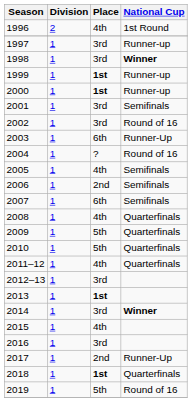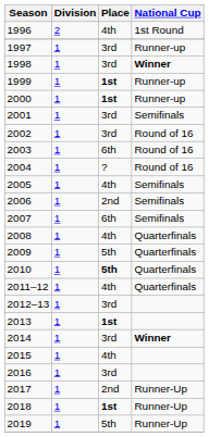 <table class="wikitable">
 <tr style="background:#f0f6fa;">
 <th><strong>Season</strong></th>
 <th><strong>Division</strong></th>
 <th><strong>Place</strong></th>
 <th><strong><a href='#'>National Cup</a></strong></th>
 </tr>
 <tr>
 <td>1996</td>
 <td><a href='#'>2</a></td>
 <td>4th</td>
 <td>1st Round</td>
 </tr>
 <tr>
 </tr>
 <tr>
 <td>1997</td>
 <td><a href='#'>1</a></td>
 <td>3rd</td>
 <td>Runner-up</td>
 </tr>
 <tr>
 <td>1998</td>
 <td><a href='#'>1</a></td>
 <td>3rd</td>
 <td><strong>Winner</strong></td>
 </tr>
 <tr>
 <td>1999</td>
 <td><a href='#'>1</a></td>
 <td><strong>1st</strong></td>
 <td>Runner-up</td>
 </tr>
 <tr>
 <td>2000</td>
 <td><a href='#'>1</a></td>
 <td><strong>1st</strong></td>
 <td>Runner-up</td>
 </tr>
 <tr>
 <td>2001</td>
 <td><a href='#'>1</a></td>
 <td>3rd</td>
 <td>Semifinals</td>
 </tr>
 <tr>
 <td>2002</td>
 <td><a href='#'>1</a></td>
 <td>3rd</td>
 <td>Round of 16</td>
 </tr>
 <tr>
 <td>2003</td>
 <td><a href='#'>1</a></td>
 <td>6th</td>
-<td>Runner-Up</td>
+<td>Round of 16</td>
 </tr>
 <tr>
 <td>2004</td>
 <td><a href='#'>1</a></td>
 <td>?</td>
 <td>Round of 16</td>
 </tr>
 <tr>
 <td>2005</td>
 <td><a href='#'>1</a></td>
 <td>4th</td>
 <td>Semifinals</td>
 </tr>
 <tr>
 <td>2006</td>
 <td><a href='#'>1</a></td>
 <td>2nd</td>
 <td>Semifinals</td>
 </tr>
 <tr>
 <td>2007</td>
 <td><a href='#'>1</a></td>
 <td>6th</td>
 <td>Semifinals</td>
 </tr>
 <tr>
 <td>2008</td>
 <td><a href='#'>1</a></td>
 <td>4th</td>
 <td>Quarterfinals</td>
 </tr>
 <tr>
 <td>2009</td>
 <td><a href='#'>1</a></td>
 <td>5th</td>
 <td>Quarterfinals</td>
 </tr>
 <tr>
 <td>2010</td>
 <td><a href='#'>1</a></td>
-<td>5th</td>
+<td><strong>5th</strong></td>
 <td>Quarterfinals</td>
 </tr>
 <tr>
 <td>2011–12</td>
 <td><a href='#'>1</a></td>
 <td>4th</td>
 <td>Quarterfinals</td>
 </tr>
 <tr>
 <td>2012–13</td>
 <td><a href='#'>1</a></td>
 <td>3rd</td>
 <td></td>
 </tr>
 <tr>
 <td>2013</td>
 <td><a href='#'>1</a></td>
 <td><strong>1st</strong></td>
 <td></td>
 </tr>
 <tr>
 <td>2014</td>
 <td><a href='#'>1</a></td>
 <td>3rd</td>
 <td><strong>Winner</strong></td>
 </tr>
 <tr>
 <td>2015</td>
 <td><a href='#'>1</a></td>
 <td>4th</td>
 <td></td>
 </tr>
 <tr>
 <td>2016</td>
 <td><a href='#'>1</a></td>
 <td>3rd</td>
 <td></td>
 </tr>
 <tr>
 <td>2017</td>
 <td><a href='#'>1</a></td>
 <td>2nd</td>
 <td>Runner-Up</td>
 </tr>
 <tr>
 <td>2018</td>
 <td><a href='#'>1</a></td>
 <td><strong>1st</strong></td>
-<td>Quarterfinals</td>
+<td>Runner-Up</td>
 </tr>
 <tr>
 <td>2019</td>
 <td><a href='#'>1</a></td>
 <td>5th</td>
-<td>Round of 16</td>
+<td>Runner-Up</td>
 </tr>
 <tr>
 </tr>
 </table>
